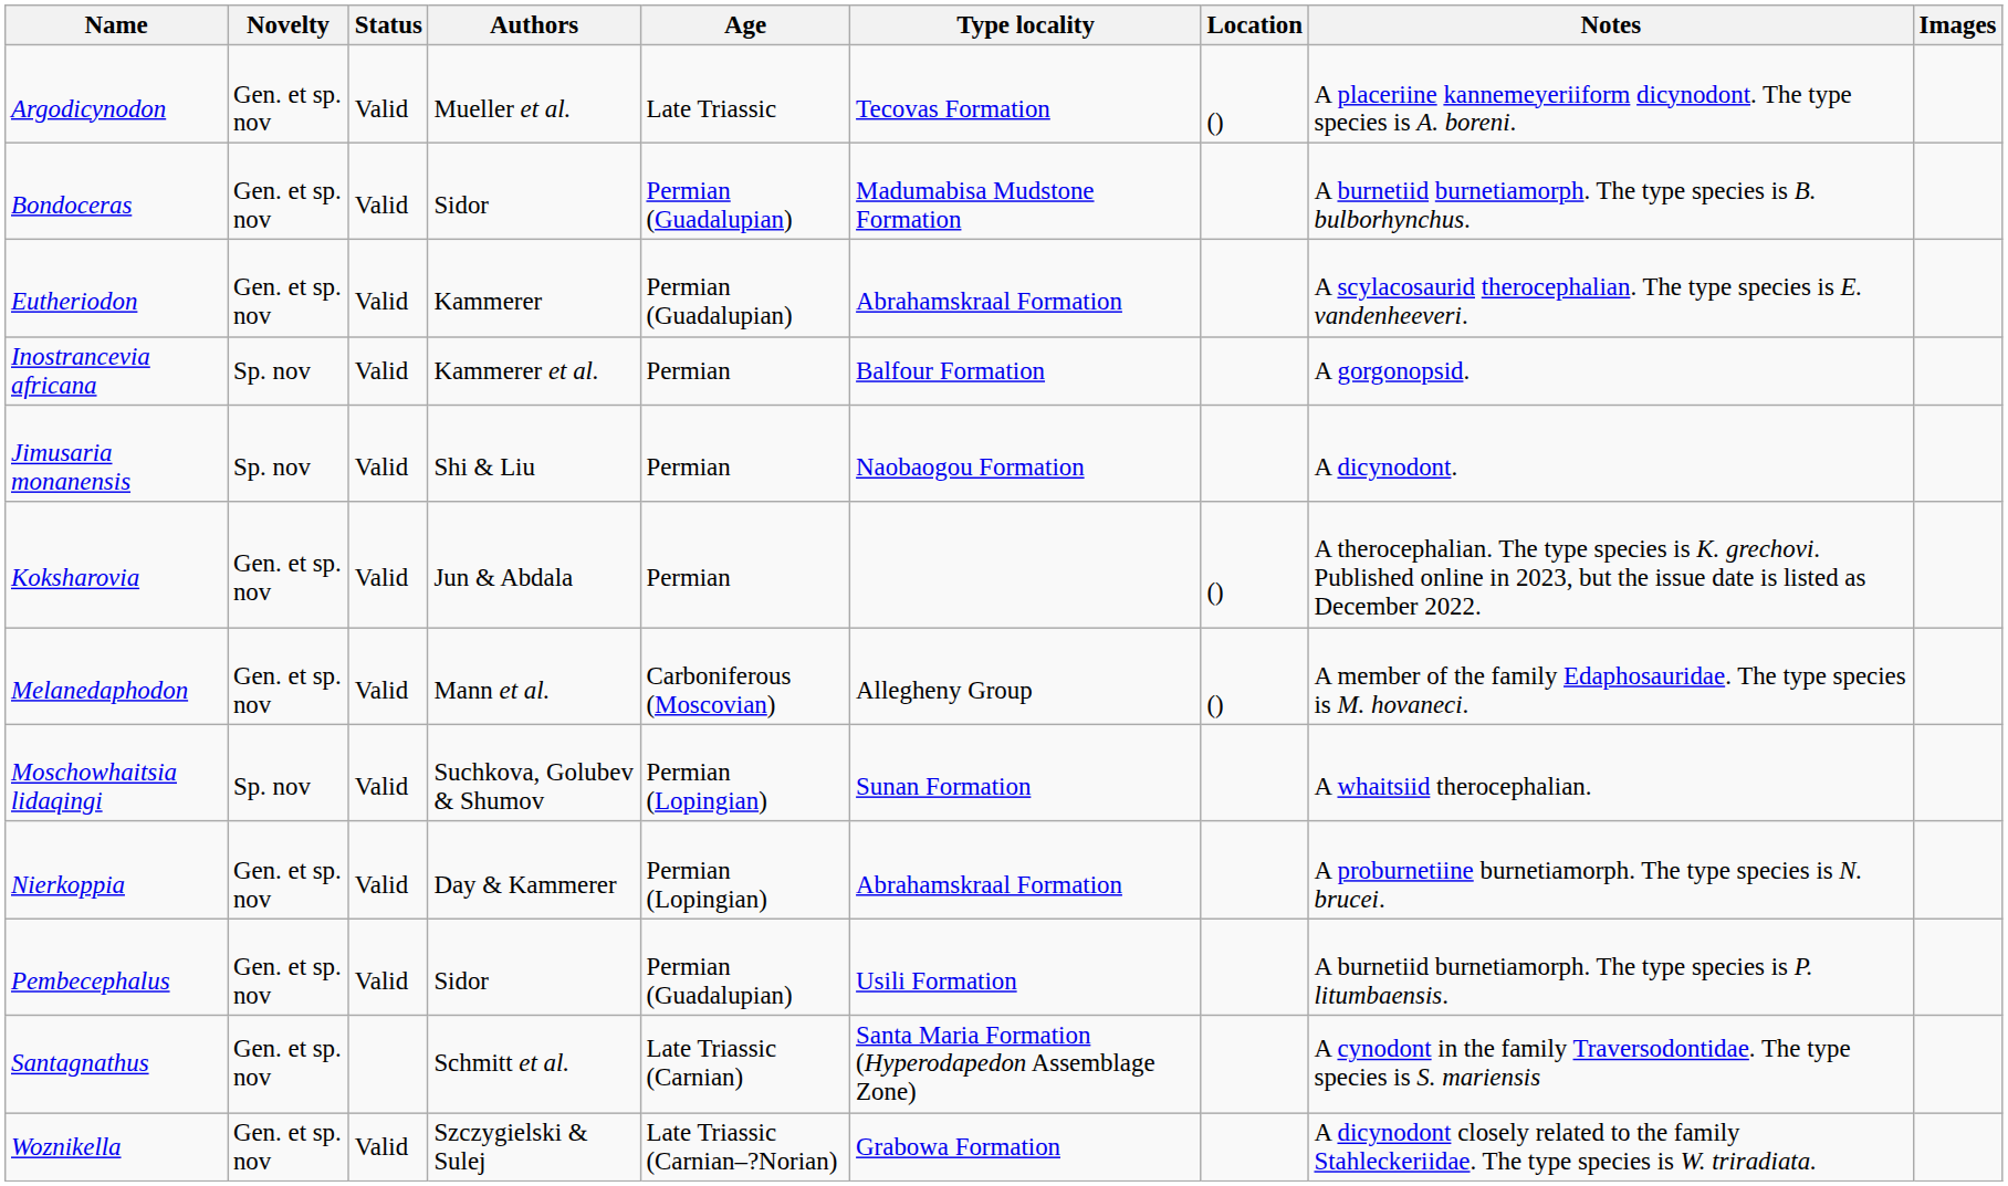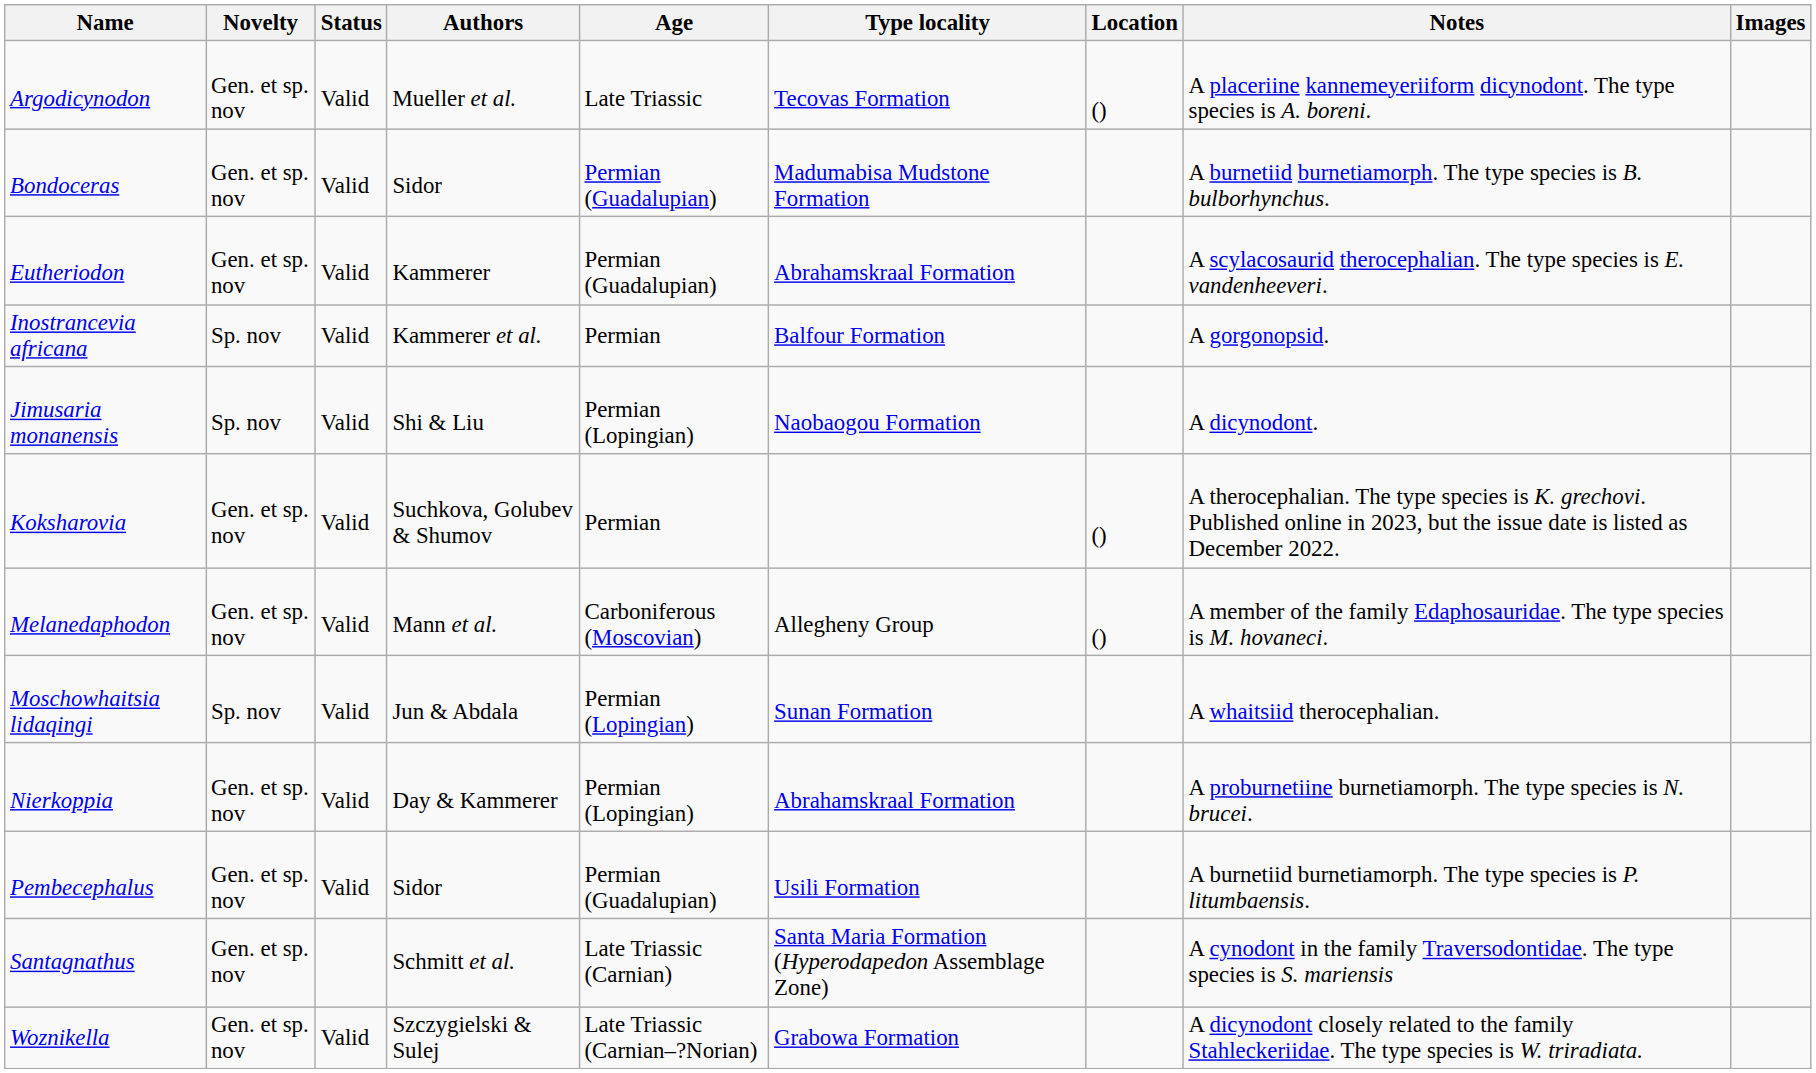 <table class="wikitable sortable" align="center" width="100%">
 <tr>
 <th>Name</th>
 <th>Novelty</th>
 <th>Status</th>
 <th>Authors</th>
 <th>Age</th>
 <th>Type locality</th>
 <th>Location</th>
 <th>Notes</th>
 <th>Images</th>
 </tr>
 <tr>
 <td><br><em><a href='#'>Argodicynodon</a></em></td>
 <td><br>Gen. et sp. nov</td>
 <td><br>Valid</td>
 <td><br>Mueller <em>et al.</em></td>
 <td><br>Late Triassic</td>
 <td><br><a href='#'>Tecovas Formation</a></td>
 <td><br><br>()</td>
 <td><br>A <a href='#'>placeriine</a> <a href='#'>kannemeyeriiform</a> <a href='#'>dicynodont</a>. The type species is <em>A. boreni</em>.</td>
 <td></td>
 </tr>
 <tr>
 <td><br><em><a href='#'>Bondoceras</a></em></td>
 <td><br>Gen. et sp. nov</td>
 <td><br>Valid</td>
 <td><br>Sidor</td>
 <td><br><a href='#'>Permian</a> (<a href='#'>Guadalupian</a>)</td>
 <td><br><a href='#'>Madumabisa Mudstone Formation </a></td>
 <td><br></td>
 <td><br>A <a href='#'>burnetiid</a> <a href='#'>burnetiamorph</a>. The type species is <em>B. bulborhynchus</em>.</td>
 <td></td>
 </tr>
 <tr>
 <td><br><em><a href='#'>Eutheriodon</a></em></td>
 <td><br>Gen. et sp. nov</td>
 <td><br>Valid</td>
 <td><br>Kammerer</td>
 <td><br>Permian (Guadalupian)</td>
 <td><br><a href='#'>Abrahamskraal Formation</a></td>
 <td><br></td>
 <td><br>A <a href='#'>scylacosaurid</a> <a href='#'>therocephalian</a>. The type species is <em>E. vandenheeveri</em>.</td>
 <td></td>
 </tr>
 <tr>
 <td><a href='#'><em>Inostrancevia africana</em></a></td>
 <td>Sp. nov</td>
 <td>Valid</td>
 <td>Kammerer <em>et al.</em></td>
 <td>Permian</td>
 <td><a href='#'>Balfour Formation</a></td>
 <td></td>
 <td>A <a href='#'>gorgonopsid</a>.</td>
 <td></td>
 </tr>
 <tr>
 <td><br><em><a href='#'>Jimusaria monanensis</a></em></td>
 <td><br>Sp. nov</td>
 <td><br>Valid</td>
 <td><br>Shi & Liu</td>
-<td><br>Permian</td>
+<td><br>Permian (Lopingian)</td>
 <td><br><a href='#'>Naobaogou Formation</a></td>
 <td><br></td>
 <td><br>A <a href='#'>dicynodont</a>.</td>
 <td></td>
 </tr>
 <tr>
 <td><br><em><a href='#'>Koksharovia</a></em></td>
 <td><br>Gen. et sp. nov</td>
 <td><br>Valid</td>
-<td><br>Jun & Abdala</td>
+<td><br>Suchkova, Golubev & Shumov</td>
 <td><br>Permian</td>
 <td></td>
 <td><br><br>()</td>
 <td><br>A therocephalian. The type species is <em>K. grechovi</em>. Published online in 2023, but the issue date is listed as December 2022.</td>
 <td></td>
 </tr>
 <tr>
 <td><br><em><a href='#'>Melanedaphodon</a></em></td>
 <td><br>Gen. et sp. nov</td>
 <td><br>Valid</td>
 <td><br>Mann <em>et al.</em></td>
 <td><br>Carboniferous (<a href='#'>Moscovian</a>)</td>
 <td><br>Allegheny Group</td>
 <td><br><br>()</td>
 <td><br>A member of the family <a href='#'>Edaphosauridae</a>. The type species is <em>M. hovaneci</em>.</td>
 <td></td>
 </tr>
 <tr>
 <td><br><a href='#'><em>Moschowhaitsia lidaqingi</em></a></td>
 <td><br>Sp. nov</td>
 <td><br>Valid</td>
-<td><br>Suchkova, Golubev & Shumov</td>
+<td><br>Jun & Abdala</td>
 <td><br>Permian (<a href='#'>Lopingian</a>)</td>
 <td><br><a href='#'>Sunan Formation</a></td>
 <td><br></td>
 <td><br>A <a href='#'>whaitsiid</a> therocephalian.</td>
 <td></td>
 </tr>
 <tr>
 <td><br><em><a href='#'>Nierkoppia</a></em></td>
 <td><br>Gen. et sp. nov</td>
 <td><br>Valid</td>
 <td><br>Day & Kammerer</td>
 <td><br>Permian (Lopingian)</td>
 <td><br><a href='#'>Abrahamskraal Formation</a></td>
 <td><br></td>
 <td><br>A <a href='#'>proburnetiine</a> burnetiamorph. The type species is <em>N. brucei</em>.</td>
 <td></td>
 </tr>
 <tr>
 <td><br><em><a href='#'>Pembecephalus</a></em></td>
 <td><br>Gen. et sp. nov</td>
 <td><br>Valid</td>
 <td><br>Sidor</td>
 <td><br>Permian (Guadalupian)</td>
 <td><br><a href='#'>Usili Formation</a></td>
 <td><br></td>
 <td><br>A burnetiid burnetiamorph. The type species is <em>P. litumbaensis</em>.</td>
 <td></td>
 </tr>
 <tr>
 <td><em><a href='#'>Santagnathus</a></em></td>
 <td>Gen. et sp. nov</td>
 <td></td>
 <td>Schmitt <em>et al.</em></td>
 <td>Late Triassic (Carnian)</td>
 <td><a href='#'>Santa Maria Formation</a> (<em>Hyperodapedon</em> Assemblage Zone)</td>
 <td></td>
 <td>A <a href='#'>cynodont</a> in the family <a href='#'>Traversodontidae</a>. The type species is <em>S. mariensis</em></td>
 <td></td>
 </tr>
 <tr>
 <td><em><a href='#'>Woznikella</a></em></td>
 <td>Gen. et sp. nov</td>
 <td>Valid</td>
 <td>Szczygielski & Sulej</td>
 <td>Late Triassic<br>(Carnian–?Norian)</td>
 <td><a href='#'>Grabowa Formation</a></td>
 <td><br></td>
 <td>A <a href='#'>dicynodont</a> closely related to the family <a href='#'>Stahleckeriidae</a>. The type species is <em>W. triradiata.</em></td>
 <td></td>
 </tr>
 </table>
